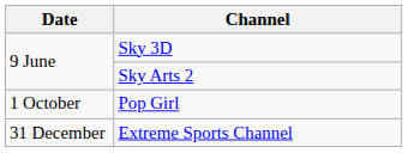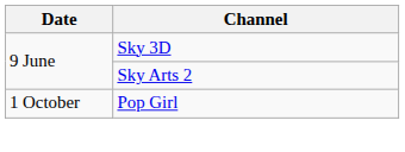 <table class="wikitable">
 <tr>
 <th width=90>Date</th>
 <th width=250>Channel</th>
 </tr>
 <tr>
 <td rowspan="2">9 June</td>
 <td><a href='#'>Sky 3D</a></td>
 </tr>
 <tr>
 <td><a href='#'>Sky Arts 2</a></td>
 </tr>
 <tr>
 <td>1 October</td>
 <td><a href='#'>Pop Girl</a></td>
 </tr>
-<tr>
-<td>31 December</td>
-<td><a href='#'>Extreme Sports Channel</a></td>
-</tr>
 </table>
